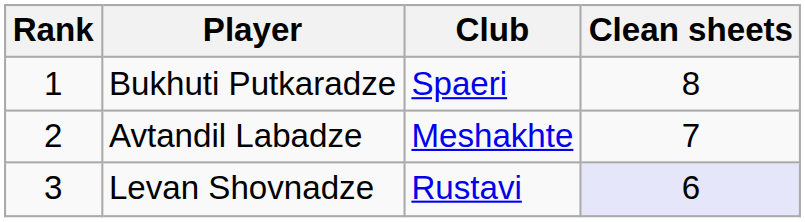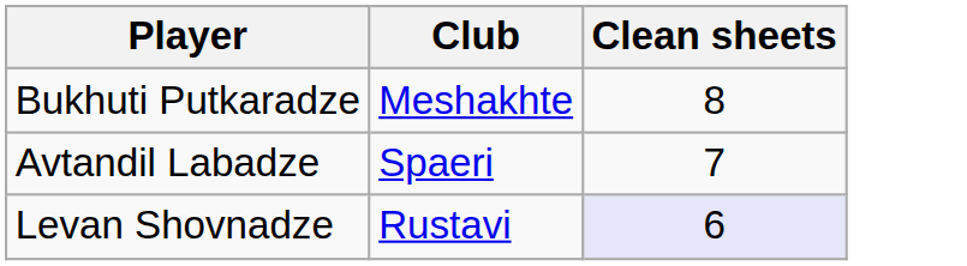 <table class="wikitable" style="text-align:center">
 <tr>
-<th>Rank</th>
 <th>Player</th>
 <th>Club</th>
 <th>Clean sheets</th>
 </tr>
 <tr>
-<td>1</td>
 <td align="left"> Bukhuti Putkaradze</td>
-<td align="left"><a href='#'>Spaeri</a></td>
+<td align="left"><a href='#'>Meshakhte</a></td>
 <td>8</td>
 </tr>
 <tr>
-<td>2</td>
 <td align="left"> Avtandil Labadze</td>
-<td align="left"><a href='#'>Meshakhte</a></td>
+<td align="left"><a href='#'>Spaeri</a></td>
 <td>7</td>
 </tr>
 <tr>
-<td>3</td>
 <td align="left"> Levan Shovnadze</td>
 <td align="left"><a href='#'>Rustavi</a></td>
 <td style="background: lavender;">6</td>
 </tr>
 </table>
